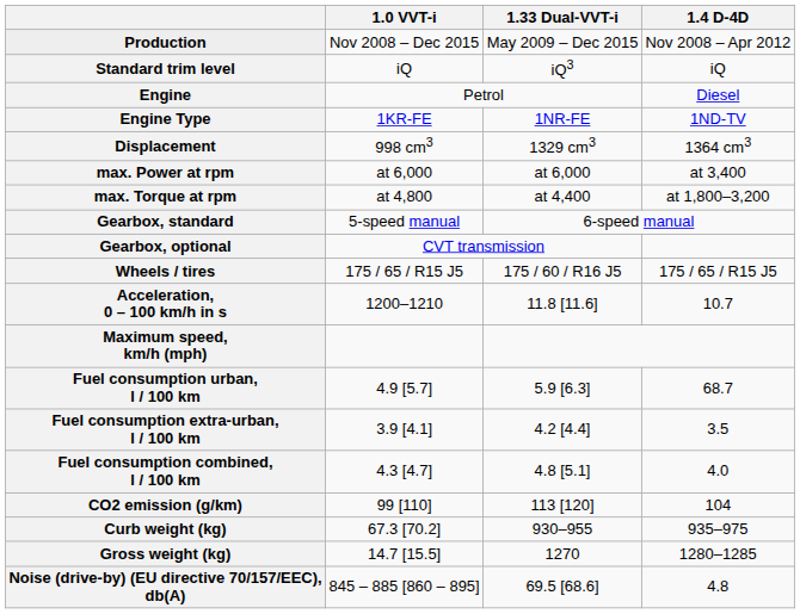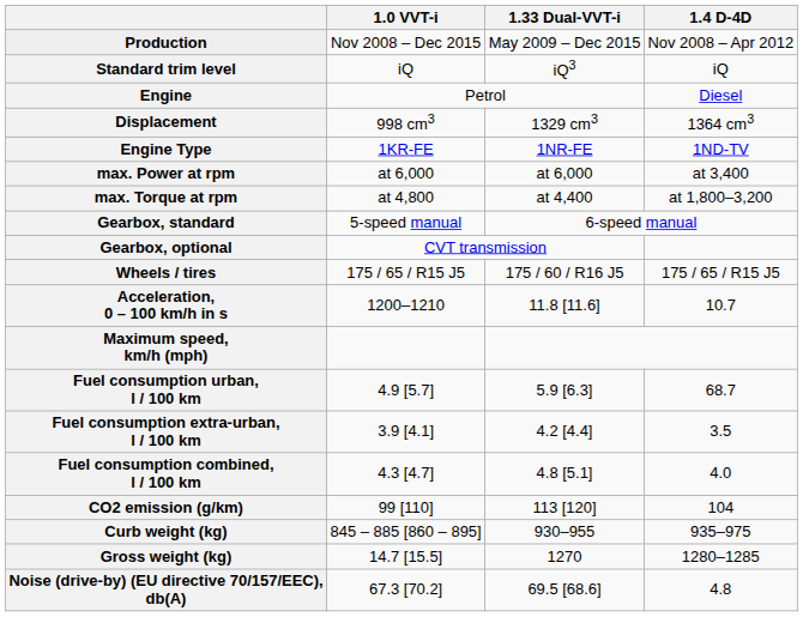 <table class="wikitable">
 <tr class="hintergrundfarbe5">
 <th></th>
 <th>1.0 VVT-i</th>
 <th>1.33 Dual-VVT-i</th>
 <th>1.4 D-4D</th>
 </tr>
 <tr align="center">
 <th style="background: #eeeeee;" align="left">Production</th>
 <td colspan="1">Nov 2008 – Dec 2015</td>
 <td colspan="1">May 2009 – Dec 2015</td>
 <td colspan="1">Nov 2008 – Apr 2012</td>
 </tr>
 <tr align="center">
 <th align="left">Standard trim level</th>
 <td colspan="1">iQ</td>
 <td colspan="1">iQ<sup>3</sup></td>
 <td colspan="1">iQ</td>
 </tr>
 <tr align="center">
 <th align="left">Engine</th>
 <td colspan="2">Petrol</td>
 <td colspan="1"><a href='#'>Diesel</a></td>
 </tr>
 <tr align="center">
+<th align="left">Displacement</th>
+<td colspan="1">998 cm<sup>3</sup></td>
+<td colspan="1">1329 cm<sup>3</sup></td>
+<td colspan="1">1364 cm<sup>3</sup></td>
+</tr>
+<tr align="center">
 <th align="left">Engine Type</th>
 <td colspan="1"><a href='#'>1KR-FE</a></td>
 <td colspan="1"><a href='#'>1NR-FE</a></td>
 <td colspan="1"><a href='#'>1ND-TV</a></td>
-</tr>
-<tr align="center">
-<th align="left">Displacement</th>
-<td colspan="1">998 cm<sup>3</sup></td>
-<td colspan="1">1329 cm<sup>3</sup></td>
-<td colspan="1">1364 cm<sup>3</sup></td>
 </tr>
 <tr align="center">
 <th align="left">max. Power at rpm</th>
 <td colspan="1"> at 6,000</td>
 <td colspan="1"> at 6,000</td>
 <td colspan="1"> at 3,400</td>
 </tr>
 <tr align="center">
 <th align="left">max. Torque at rpm</th>
 <td colspan="1"> at 4,800</td>
 <td colspan="1"> at 4,400</td>
 <td colspan="1"> at 1,800–3,200</td>
 </tr>
 <tr align="center">
 <th align="left">Gearbox, standard</th>
 <td colspan="1">5-speed <a href='#'>manual</a></td>
 <td colspan="2">6-speed <a href='#'>manual</a></td>
 </tr>
 <tr align="center">
 <th align="left">Gearbox, optional</th>
 <td colspan="2"><a href='#'>CVT transmission</a></td>
 <td colspan="1"></td>
 </tr>
 <tr align="center">
 <th align="left">Wheels / tires</th>
 <td colspan="1">175 / 65 / R15 J5</td>
 <td colspan="1">175 / 60 / R16 J5</td>
 <td colspan="1">175 / 65 / R15 J5</td>
 </tr>
 <tr align="center">
 <th align="left">Acceleration,<br>0 – 100 km/h in s</th>
 <td colspan="1">1200–1210</td>
 <td colspan="1">11.8 [11.6]</td>
 <td colspan="1">10.7</td>
 </tr>
 <tr align="center">
 <th align="left">Maximum speed,<br>km/h (mph)</th>
 <td colspan="1"></td>
 <td colspan="2"></td>
 </tr>
 <tr align="center">
 <th align="left">Fuel consumption urban,<br>l / 100 km</th>
 <td colspan="1">4.9 [5.7]</td>
 <td colspan="1">5.9 [6.3]</td>
 <td colspan="1">68.7</td>
 </tr>
 <tr align="center">
 <th align="left">Fuel consumption extra-urban,<br>l / 100 km</th>
 <td colspan="1">3.9 [4.1]</td>
 <td colspan="1">4.2 [4.4]</td>
 <td colspan="1">3.5</td>
 </tr>
 <tr align="center">
 <th align="left">Fuel consumption combined,<br>l / 100 km</th>
 <td colspan="1">4.3 [4.7]</td>
 <td colspan="1">4.8 [5.1]</td>
 <td colspan="1">4.0</td>
 </tr>
 <tr align="center">
 <th align="left">CO2 emission (g/km)</th>
 <td colspan="1">99 [110]</td>
 <td colspan="1">113 [120]</td>
 <td colspan="1">104</td>
 </tr>
 <tr align="center">
 <th align="left">Curb weight (kg)</th>
-<td colspan="1">67.3 [70.2]</td>
+<td colspan="1">845 – 885 [860 – 895]</td>
 <td colspan="1">930–955</td>
 <td colspan="1">935–975</td>
 </tr>
 <tr align="center">
 <th align="left">Gross weight (kg)</th>
 <td colspan="1">14.7 [15.5]</td>
 <td colspan="1">1270</td>
 <td colspan="1">1280–1285</td>
 </tr>
 <tr align="center">
 <th align="left">Noise (drive-by) (EU directive 70/157/EEC),<br>db(A)</th>
-<td colspan="1">845 – 885 [860 – 895]</td>
+<td colspan="1">67.3 [70.2]</td>
 <td colspan="1">69.5 [68.6]</td>
 <td colspan="1">4.8</td>
 </tr>
 </table>
